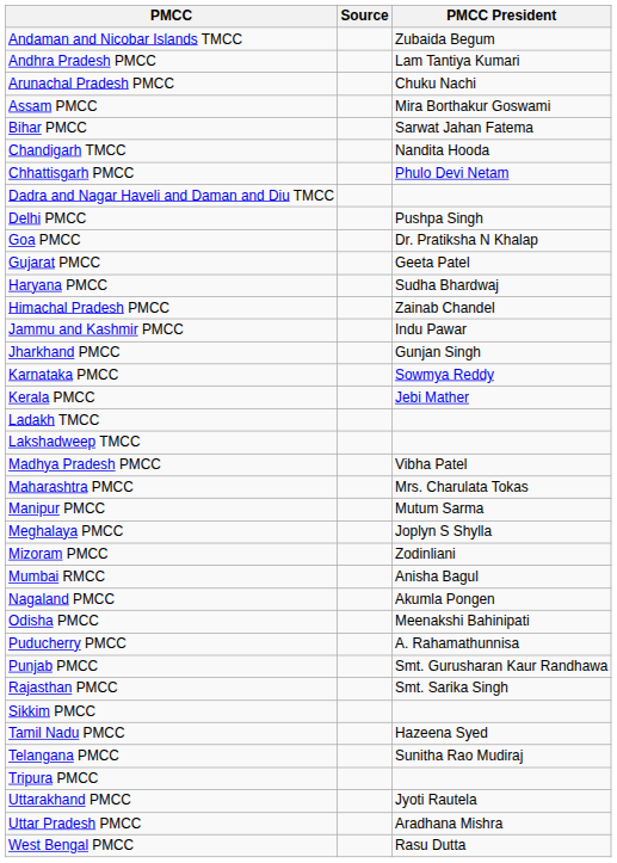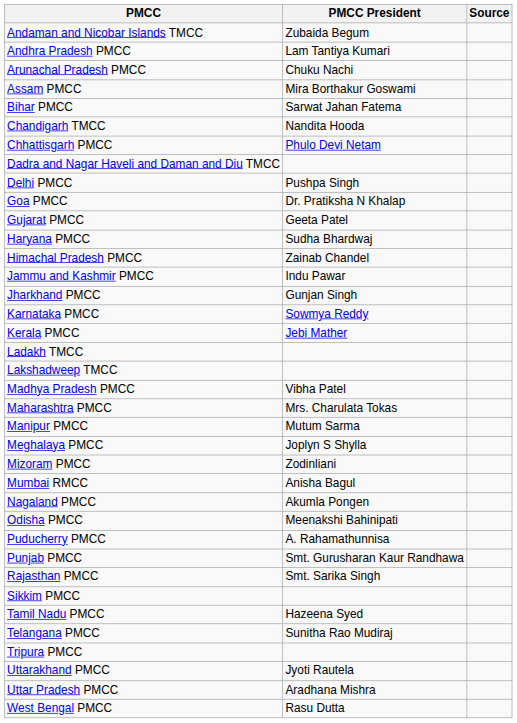 <table class="wikitable">
 <tr>
 <th>PMCC</th>
+<th>PMCC President</th>
 <th>Source</th>
-<th>PMCC President</th>
 </tr>
 <tr>
 <td><a href='#'>Andaman and Nicobar Islands</a> TMCC</td>
+<td>Zubaida Begum</td>
 <td></td>
-<td>Zubaida Begum</td>
 </tr>
 <tr>
 <td><a href='#'>Andhra Pradesh</a> PMCC</td>
+<td>Lam Tantiya Kumari</td>
 <td></td>
-<td>Lam Tantiya Kumari</td>
 </tr>
 <tr>
 <td><a href='#'>Arunachal Pradesh</a> PMCC</td>
+<td>Chuku Nachi</td>
 <td></td>
-<td>Chuku Nachi</td>
 </tr>
 <tr>
 <td><a href='#'>Assam</a> PMCC</td>
+<td>Mira Borthakur Goswami</td>
 <td></td>
-<td>Mira Borthakur Goswami</td>
 </tr>
 <tr>
 <td><a href='#'>Bihar</a> PMCC</td>
+<td>Sarwat Jahan Fatema</td>
 <td></td>
-<td>Sarwat Jahan Fatema</td>
 </tr>
 <tr>
 <td><a href='#'>Chandigarh</a> TMCC</td>
+<td>Nandita Hooda</td>
 <td></td>
-<td>Nandita Hooda</td>
 </tr>
 <tr>
 <td><a href='#'>Chhattisgarh</a> PMCC</td>
+<td><a href='#'>Phulo Devi Netam</a></td>
 <td></td>
-<td><a href='#'>Phulo Devi Netam</a></td>
 </tr>
 <tr>
 <td><a href='#'>Dadra and Nagar Haveli and Daman and Diu</a> TMCC</td>
 <td></td>
 <td></td>
 </tr>
 <tr>
 <td><a href='#'>Delhi</a> PMCC</td>
+<td>Pushpa Singh</td>
 <td></td>
-<td>Pushpa Singh</td>
 </tr>
 <tr>
 <td><a href='#'>Goa</a> PMCC</td>
+<td>Dr. Pratiksha N Khalap</td>
 <td></td>
-<td>Dr. Pratiksha N Khalap</td>
 </tr>
 <tr>
 <td><a href='#'>Gujarat</a> PMCC</td>
+<td>Geeta Patel</td>
 <td></td>
-<td>Geeta Patel</td>
 </tr>
 <tr>
 <td><a href='#'>Haryana</a> PMCC</td>
+<td>Sudha Bhardwaj</td>
 <td></td>
-<td>Sudha Bhardwaj</td>
 </tr>
 <tr>
 <td><a href='#'>Himachal Pradesh</a> PMCC</td>
+<td>Zainab Chandel</td>
 <td></td>
-<td>Zainab Chandel</td>
 </tr>
 <tr>
 <td><a href='#'>Jammu and Kashmir</a> PMCC</td>
+<td>Indu Pawar</td>
 <td></td>
-<td>Indu Pawar</td>
 </tr>
 <tr>
 <td><a href='#'>Jharkhand</a> PMCC</td>
+<td>Gunjan Singh</td>
 <td></td>
-<td>Gunjan Singh</td>
 </tr>
 <tr>
 <td><a href='#'>Karnataka</a> PMCC</td>
+<td><a href='#'>Sowmya Reddy</a></td>
 <td></td>
-<td><a href='#'>Sowmya Reddy</a></td>
 </tr>
 <tr>
 <td><a href='#'>Kerala</a> PMCC</td>
+<td><a href='#'>Jebi Mather</a></td>
 <td></td>
-<td><a href='#'>Jebi Mather</a></td>
 </tr>
 <tr>
 <td><a href='#'>Ladakh</a> TMCC</td>
 <td></td>
 <td></td>
 </tr>
 <tr>
 <td><a href='#'>Lakshadweep</a> TMCC</td>
 <td></td>
 <td></td>
 </tr>
 <tr>
 <td><a href='#'>Madhya Pradesh</a> PMCC</td>
+<td>Vibha Patel</td>
 <td></td>
-<td>Vibha Patel</td>
 </tr>
 <tr>
 <td><a href='#'>Maharashtra</a> PMCC</td>
+<td>Mrs. Charulata Tokas</td>
 <td></td>
-<td>Mrs. Charulata Tokas</td>
 </tr>
 <tr>
 <td><a href='#'>Manipur</a> PMCC</td>
+<td>Mutum Sarma</td>
 <td></td>
-<td>Mutum Sarma</td>
 </tr>
 <tr>
 <td><a href='#'>Meghalaya</a> PMCC</td>
+<td>Joplyn S Shylla</td>
 <td></td>
-<td>Joplyn S Shylla</td>
 </tr>
 <tr>
 <td><a href='#'>Mizoram</a> PMCC</td>
+<td>Zodinliani</td>
 <td></td>
-<td>Zodinliani</td>
 </tr>
 <tr>
 <td><a href='#'>Mumbai</a> RMCC</td>
+<td>Anisha Bagul</td>
 <td></td>
-<td>Anisha Bagul</td>
 </tr>
 <tr>
 <td><a href='#'>Nagaland</a> PMCC</td>
+<td>Akumla Pongen</td>
 <td></td>
-<td>Akumla Pongen</td>
 </tr>
 <tr>
 <td><a href='#'>Odisha</a> PMCC</td>
+<td>Meenakshi Bahinipati</td>
 <td></td>
-<td>Meenakshi Bahinipati</td>
 </tr>
 <tr>
 <td><a href='#'>Puducherry</a> PMCC</td>
+<td>A. Rahamathunnisa</td>
 <td></td>
-<td>A. Rahamathunnisa</td>
 </tr>
 <tr>
 <td><a href='#'>Punjab</a> PMCC</td>
+<td>Smt. Gurusharan Kaur Randhawa</td>
 <td></td>
-<td>Smt. Gurusharan Kaur Randhawa</td>
 </tr>
 <tr>
 <td><a href='#'>Rajasthan</a> PMCC</td>
+<td>Smt. Sarika Singh</td>
 <td></td>
-<td>Smt. Sarika Singh</td>
 </tr>
 <tr>
 <td><a href='#'>Sikkim</a> PMCC</td>
 <td></td>
 <td></td>
 </tr>
 <tr>
 <td><a href='#'>Tamil Nadu</a> PMCC</td>
+<td>Hazeena Syed</td>
 <td></td>
-<td>Hazeena Syed</td>
 </tr>
 <tr>
 <td><a href='#'>Telangana</a> PMCC</td>
+<td>Sunitha Rao Mudiraj</td>
 <td></td>
-<td>Sunitha Rao Mudiraj</td>
 </tr>
 <tr>
 <td><a href='#'>Tripura</a> PMCC</td>
 <td></td>
 <td></td>
 </tr>
 <tr>
 <td><a href='#'>Uttarakhand</a> PMCC</td>
+<td>Jyoti Rautela</td>
 <td></td>
-<td>Jyoti Rautela</td>
 </tr>
 <tr>
 <td><a href='#'>Uttar Pradesh</a> PMCC</td>
+<td>Aradhana Mishra</td>
 <td></td>
-<td>Aradhana Mishra</td>
 </tr>
 <tr>
 <td><a href='#'>West Bengal</a> PMCC</td>
+<td>Rasu Dutta</td>
 <td></td>
-<td>Rasu Dutta</td>
 </tr>
 </table>
